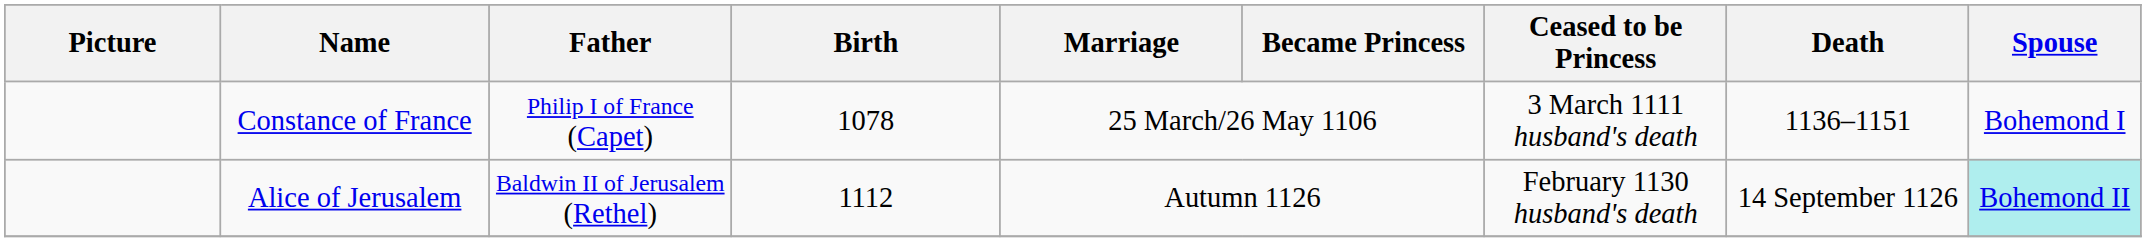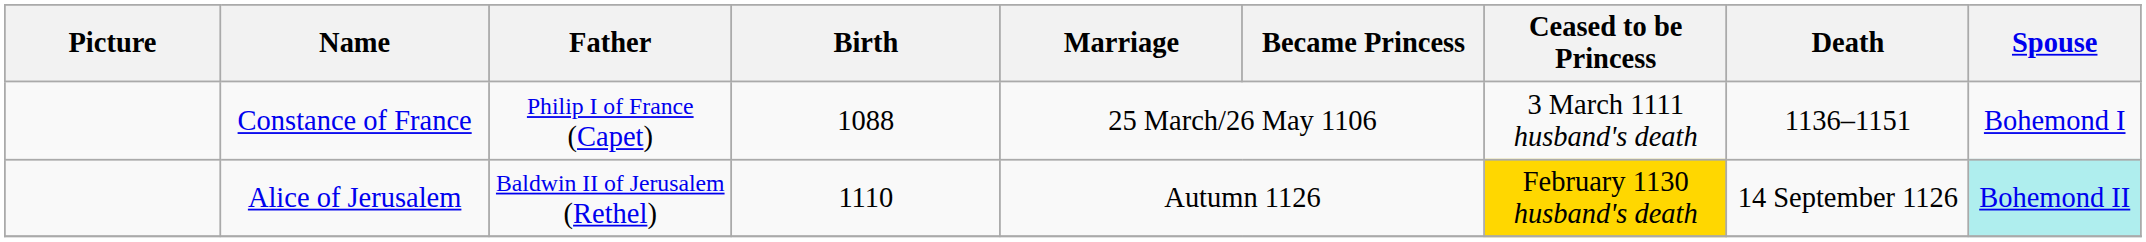 <table width=95% class="wikitable">
 <tr>
 <th width = "8%">Picture</th>
 <th width = "10%">Name</th>
 <th width = "9%">Father</th>
 <th width = "10%">Birth</th>
 <th width = "9%">Marriage</th>
 <th width = "9%">Became Princess</th>
 <th width = "9%">Ceased to be Princess</th>
 <th width = "9%">Death</th>
 <th width = "6%"><a href='#'>Spouse</a></th>
 </tr>
 <tr>
 <td align="center"></td>
 <td align="center"><a href='#'>Constance of France</a><br></td>
 <td align="center"><small><a href='#'>Philip I of France</a></small><br> (<a href='#'>Capet</a>)</td>
-<td align="center">1078</td>
+<td align="center">1088</td>
 <td align="center" colspan="2">25 March/26 May 1106</td>
 <td align="center">3 March 1111<br><em>husband's death</em></td>
 <td align="center">1136–1151</td>
 <td align="center"><a href='#'>Bohemond I</a></td>
 </tr>
 <tr>
 <td align="center"></td>
 <td align="center"><a href='#'>Alice of Jerusalem</a><br></td>
 <td align="center"><small><a href='#'>Baldwin II of Jerusalem</a></small><br> (<a href='#'>Rethel</a>)</td>
-<td align="center">1112</td>
+<td align="center">1110</td>
 <td align="center" colspan="2">Autumn 1126</td>
-<td align="center">February 1130<br><em>husband's death</em></td>
+<td align="center" style="background: gold;">February 1130<br><em>husband's death</em></td>
 <td align="center">14 September 1126</td>
 <td align="center" style="background: paleturquoise;"><a href='#'>Bohemond II</a></td>
 </tr>
 <tr>
 </tr>
 </table>
